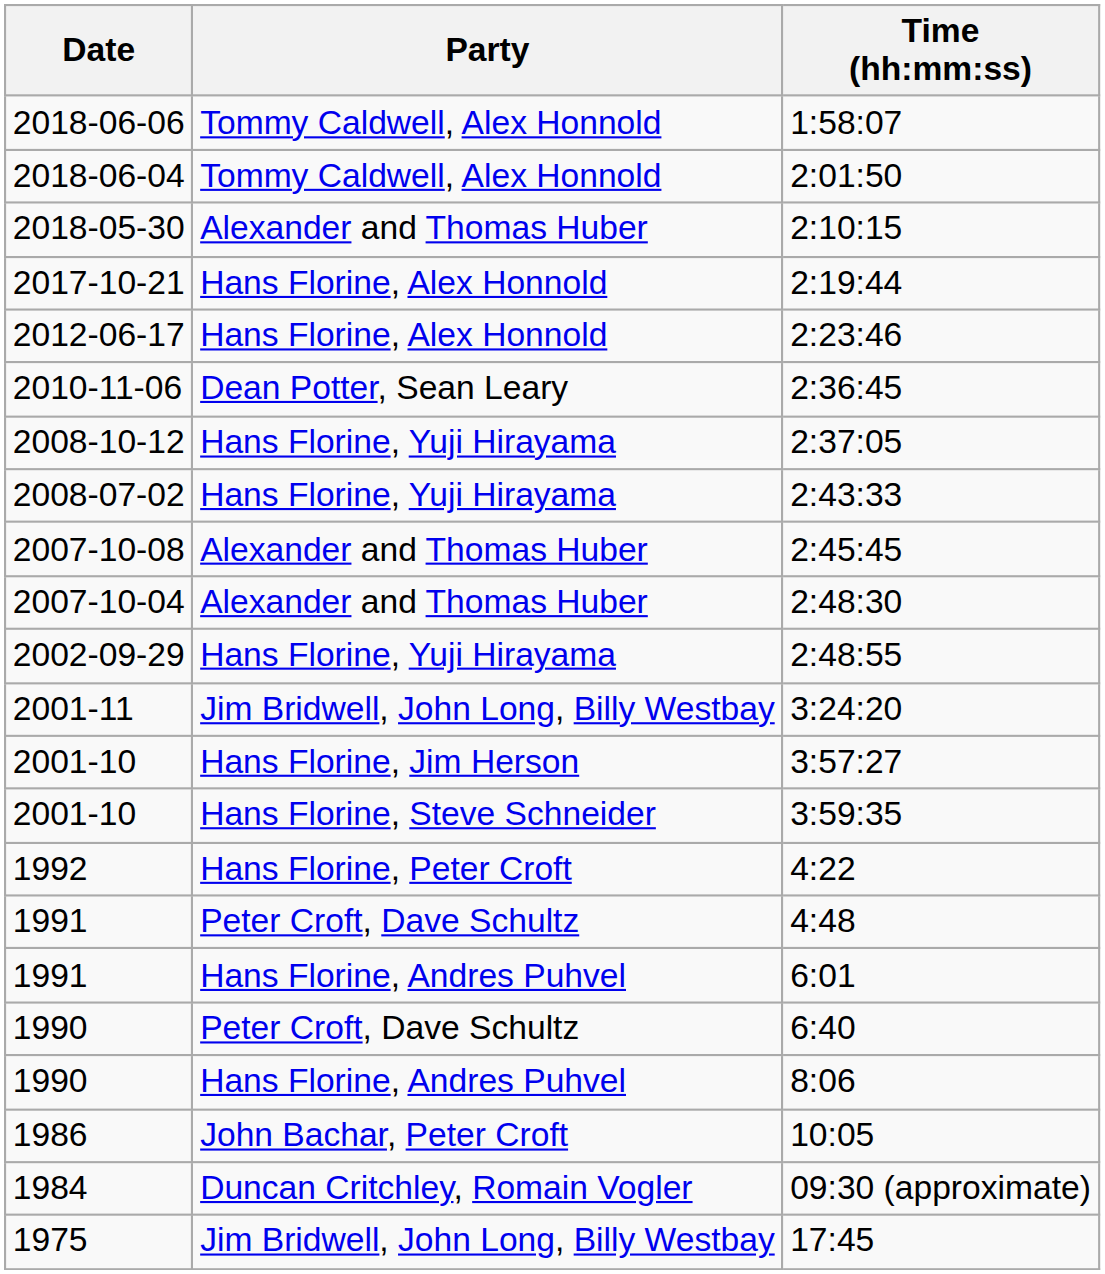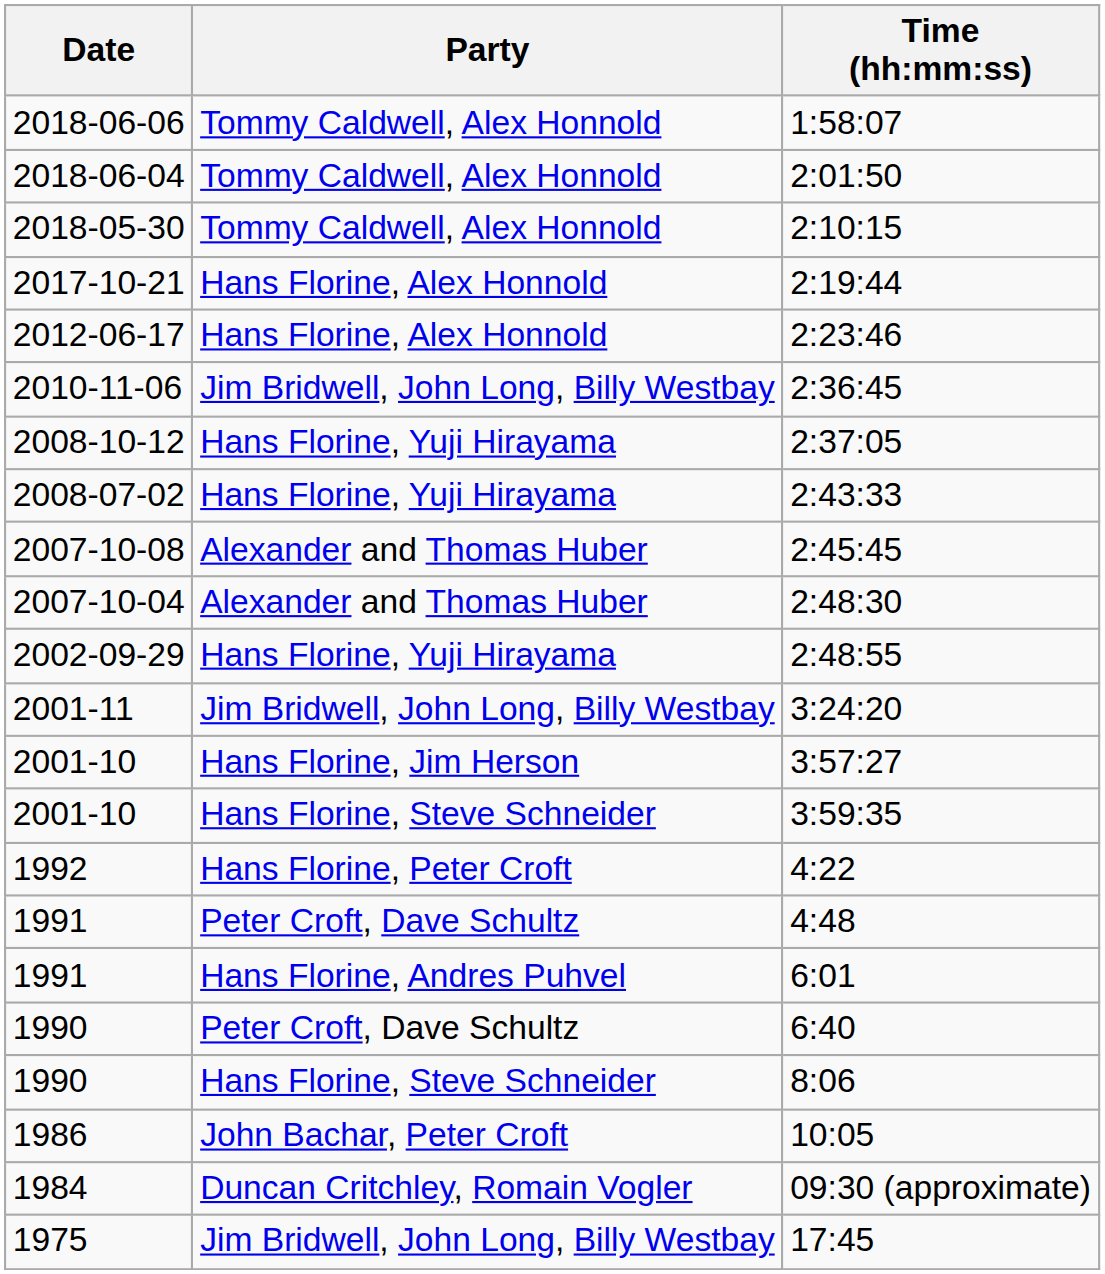 <table class="wikitable">
 <tr>
 <th>Date</th>
 <th>Party</th>
 <th>Time<br>(hh:mm:ss)</th>
 </tr>
 <tr>
 <td>2018-06-06</td>
 <td><a href='#'>Tommy Caldwell</a>, <a href='#'>Alex Honnold</a></td>
 <td>1:58:07</td>
 </tr>
 <tr>
 <td>2018-06-04</td>
 <td><a href='#'>Tommy Caldwell</a>, <a href='#'>Alex Honnold</a></td>
 <td>2:01:50</td>
 </tr>
 <tr>
 <td>2018-05-30</td>
-<td><a href='#'>Alexander</a> and <a href='#'>Thomas Huber</a></td>
+<td><a href='#'>Tommy Caldwell</a>, <a href='#'>Alex Honnold</a></td>
 <td>2:10:15</td>
 </tr>
 <tr>
 <td>2017-10-21</td>
 <td><a href='#'>Hans Florine</a>, <a href='#'>Alex Honnold</a></td>
 <td>2:19:44</td>
 </tr>
 <tr>
 <td>2012-06-17</td>
 <td><a href='#'>Hans Florine</a>, <a href='#'>Alex Honnold</a></td>
 <td>2:23:46</td>
 </tr>
 <tr>
 <td>2010-11-06</td>
-<td><a href='#'>Dean Potter</a>, Sean Leary</td>
+<td><a href='#'>Jim Bridwell</a>, <a href='#'>John Long</a>, <a href='#'>Billy Westbay</a></td>
 <td>2:36:45</td>
 </tr>
 <tr>
 <td>2008-10-12</td>
 <td><a href='#'>Hans Florine</a>, <a href='#'>Yuji Hirayama</a></td>
 <td>2:37:05</td>
 </tr>
 <tr>
 <td>2008-07-02</td>
 <td><a href='#'>Hans Florine</a>, <a href='#'>Yuji Hirayama</a></td>
 <td>2:43:33</td>
 </tr>
 <tr>
 <td>2007-10-08</td>
 <td><a href='#'>Alexander</a> and <a href='#'>Thomas Huber</a></td>
 <td>2:45:45</td>
 </tr>
 <tr>
 <td>2007-10-04</td>
 <td><a href='#'>Alexander</a> and <a href='#'>Thomas Huber</a></td>
 <td>2:48:30</td>
 </tr>
 <tr>
 <td>2002-09-29</td>
 <td><a href='#'>Hans Florine</a>, <a href='#'>Yuji Hirayama</a></td>
 <td>2:48:55</td>
 </tr>
 <tr>
 <td>2001-11</td>
 <td><a href='#'>Jim Bridwell</a>, <a href='#'>John Long</a>, <a href='#'>Billy Westbay</a></td>
 <td>3:24:20</td>
 </tr>
 <tr>
 <td>2001-10</td>
 <td><a href='#'>Hans Florine</a>, <a href='#'>Jim Herson</a></td>
 <td>3:57:27</td>
 </tr>
 <tr>
 <td>2001-10</td>
 <td><a href='#'>Hans Florine</a>, <a href='#'>Steve Schneider</a></td>
 <td>3:59:35</td>
 </tr>
 <tr>
 <td>1992</td>
 <td><a href='#'>Hans Florine</a>, <a href='#'>Peter Croft</a></td>
 <td>4:22</td>
 </tr>
 <tr>
 <td>1991</td>
 <td><a href='#'>Peter Croft</a>, <a href='#'>Dave Schultz</a></td>
 <td>4:48</td>
 </tr>
 <tr>
 <td>1991</td>
 <td><a href='#'>Hans Florine</a>, <a href='#'>Andres Puhvel</a></td>
 <td>6:01</td>
 </tr>
 <tr>
 <td>1990</td>
 <td><a href='#'>Peter Croft</a>, Dave Schultz</td>
 <td>6:40</td>
 </tr>
 <tr>
 <td>1990</td>
-<td><a href='#'>Hans Florine</a>, <a href='#'>Andres Puhvel</a></td>
+<td><a href='#'>Hans Florine</a>, <a href='#'>Steve Schneider</a></td>
 <td>8:06</td>
 </tr>
 <tr>
 <td>1986</td>
 <td><a href='#'>John Bachar</a>, <a href='#'>Peter Croft</a></td>
 <td>10:05</td>
 </tr>
 <tr>
 <td>1984</td>
 <td><a href='#'>Duncan Critchley</a>, <a href='#'>Romain Vogler</a></td>
 <td>09:30 (approximate)</td>
 </tr>
 <tr>
 <td>1975</td>
 <td><a href='#'>Jim Bridwell</a>, <a href='#'>John Long</a>, <a href='#'>Billy Westbay</a></td>
 <td>17:45</td>
 </tr>
 </table>
